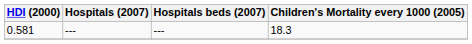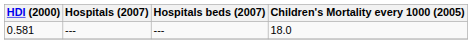 <table class="wikitable" border="1">
 <tr>
 <th><a href='#'>HDI</a> (2000)</th>
 <th>Hospitals (2007)</th>
 <th>Hospitals beds (2007)</th>
 <th>Children's Mortality every 1000 (2005)</th>
 </tr>
 <tr>
 <td>0.581</td>
 <td>---</td>
 <td>---</td>
-<td>18.3</td>
+<td>18.0</td>
 </tr>
 <tr>
 </tr>
 </table>
